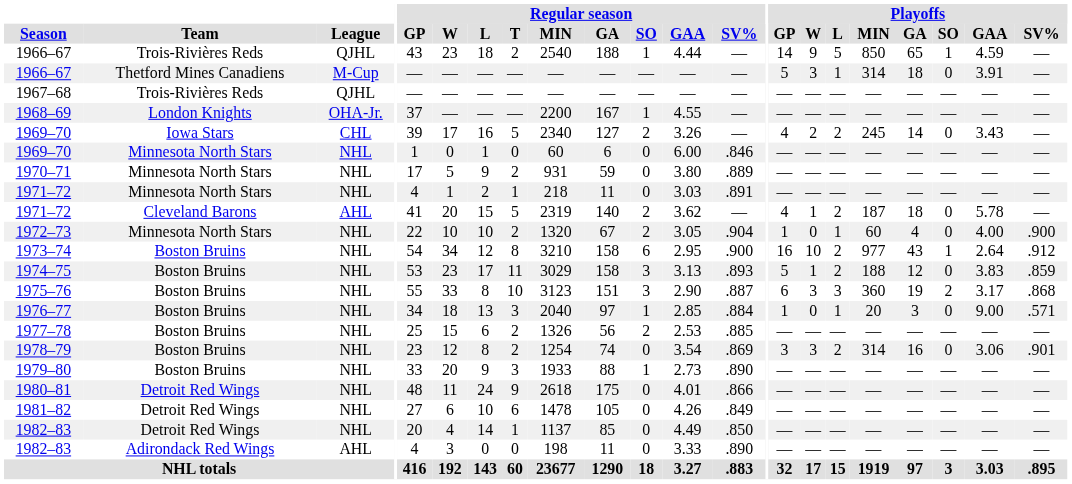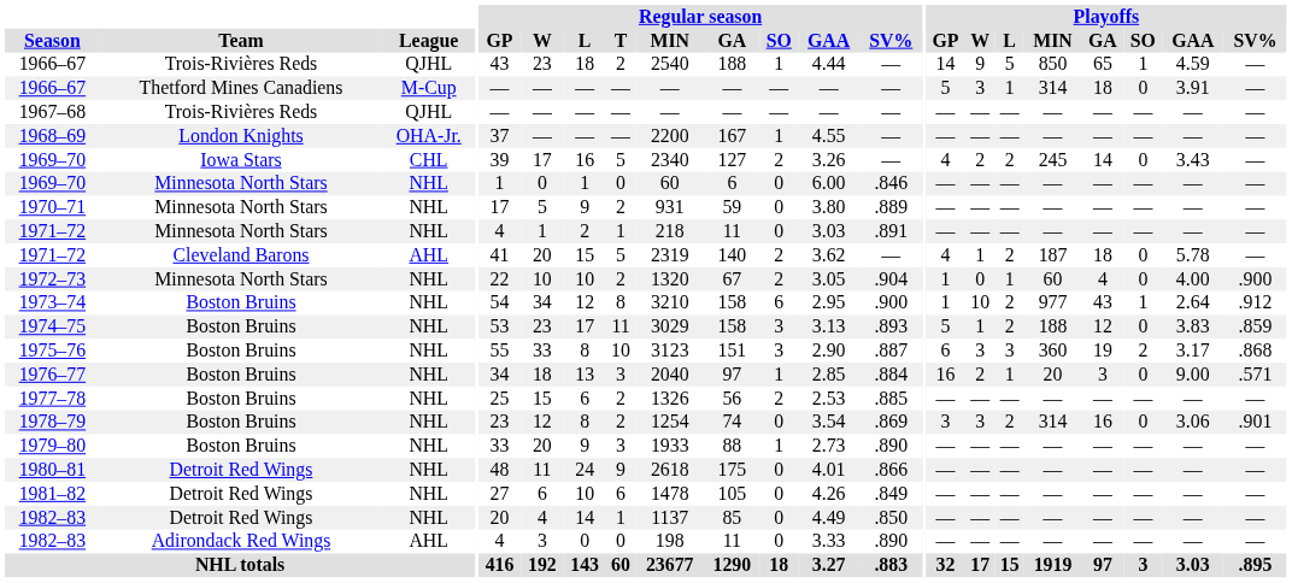 <table border="0" cellpadding="1" cellspacing="0" style="text-align:center; width:85%">
 <tr ALIGN="center" bgcolor="#e0e0e0">
 <th align="center" colspan="3" bgcolor="#ffffff"></th>
 <th align="center" rowspan="99" bgcolor="#ffffff"></th>
 <th align="center" colspan="9" bgcolor="#e0e0e0"><a href='#'>Regular season</a></th>
 <th align="center" rowspan="99" bgcolor="#ffffff"></th>
 <th align="center" colspan="8" bgcolor="#e0e0e0"><a href='#'>Playoffs</a></th>
 </tr>
 <tr ALIGN="center" bgcolor="#e0e0e0">
 <th><a href='#'>Season</a></th>
 <th>Team</th>
 <th>League</th>
 <th>GP</th>
 <th>W</th>
 <th>L</th>
 <th>T</th>
 <th>MIN</th>
 <th>GA</th>
 <th><a href='#'>SO</a></th>
 <th><a href='#'>GAA</a></th>
 <th><a href='#'>SV%</a></th>
 <th>GP</th>
 <th>W</th>
 <th>L</th>
 <th>MIN</th>
 <th>GA</th>
 <th>SO</th>
 <th>GAA</th>
 <th>SV%</th>
 </tr>
 <tr>
 <td>1966–67</td>
 <td>Trois-Rivières Reds</td>
 <td>QJHL</td>
 <td>43</td>
 <td>23</td>
 <td>18</td>
 <td>2</td>
 <td>2540</td>
 <td>188</td>
 <td>1</td>
 <td>4.44</td>
 <td>—</td>
 <td>14</td>
 <td>9</td>
 <td>5</td>
 <td>850</td>
 <td>65</td>
 <td>1</td>
 <td>4.59</td>
 <td>—</td>
 </tr>
 <tr bgcolor="#f0f0f0">
 <td><a href='#'>1966–67</a></td>
 <td>Thetford Mines Canadiens</td>
 <td><a href='#'>M-Cup</a></td>
 <td>—</td>
 <td>—</td>
 <td>—</td>
 <td>—</td>
 <td>—</td>
 <td>—</td>
 <td>—</td>
 <td>—</td>
 <td>—</td>
 <td>5</td>
 <td>3</td>
 <td>1</td>
 <td>314</td>
 <td>18</td>
 <td>0</td>
 <td>3.91</td>
 <td>—</td>
 </tr>
 <tr>
 <td>1967–68</td>
 <td>Trois-Rivières Reds</td>
 <td>QJHL</td>
 <td>—</td>
 <td>—</td>
 <td>—</td>
 <td>—</td>
 <td>—</td>
 <td>—</td>
 <td>—</td>
 <td>—</td>
 <td>—</td>
 <td>—</td>
 <td>—</td>
 <td>—</td>
 <td>—</td>
 <td>—</td>
 <td>—</td>
 <td>—</td>
 <td>—</td>
 </tr>
 <tr bgcolor="#f0f0f0">
 <td><a href='#'>1968–69</a></td>
 <td><a href='#'>London Knights</a></td>
 <td><a href='#'>OHA-Jr.</a></td>
 <td>37</td>
 <td>—</td>
 <td>—</td>
 <td>—</td>
 <td>2200</td>
 <td>167</td>
 <td>1</td>
 <td>4.55</td>
 <td>—</td>
 <td>—</td>
 <td>—</td>
 <td>—</td>
 <td>—</td>
 <td>—</td>
 <td>—</td>
 <td>—</td>
 <td>—</td>
 </tr>
 <tr>
 <td><a href='#'>1969–70</a></td>
 <td><a href='#'>Iowa Stars</a></td>
 <td><a href='#'>CHL</a></td>
 <td>39</td>
 <td>17</td>
 <td>16</td>
 <td>5</td>
 <td>2340</td>
 <td>127</td>
 <td>2</td>
 <td>3.26</td>
 <td>—</td>
 <td>4</td>
 <td>2</td>
 <td>2</td>
 <td>245</td>
 <td>14</td>
 <td>0</td>
 <td>3.43</td>
 <td>—</td>
 </tr>
 <tr bgcolor="#f0f0f0">
 <td><a href='#'>1969–70</a></td>
 <td><a href='#'>Minnesota North Stars</a></td>
 <td><a href='#'>NHL</a></td>
 <td>1</td>
 <td>0</td>
 <td>1</td>
 <td>0</td>
 <td>60</td>
 <td>6</td>
 <td>0</td>
 <td>6.00</td>
 <td>.846</td>
 <td>—</td>
 <td>—</td>
 <td>—</td>
 <td>—</td>
 <td>—</td>
 <td>—</td>
 <td>—</td>
 <td>—</td>
 </tr>
 <tr>
 <td><a href='#'>1970–71</a></td>
 <td>Minnesota North Stars</td>
 <td>NHL</td>
 <td>17</td>
 <td>5</td>
 <td>9</td>
 <td>2</td>
 <td>931</td>
 <td>59</td>
 <td>0</td>
 <td>3.80</td>
 <td>.889</td>
 <td>—</td>
 <td>—</td>
 <td>—</td>
 <td>—</td>
 <td>—</td>
 <td>—</td>
 <td>—</td>
 <td>—</td>
 </tr>
 <tr bgcolor="#f0f0f0">
 <td><a href='#'>1971–72</a></td>
 <td>Minnesota North Stars</td>
 <td>NHL</td>
 <td>4</td>
 <td>1</td>
 <td>2</td>
 <td>1</td>
 <td>218</td>
 <td>11</td>
 <td>0</td>
 <td>3.03</td>
 <td>.891</td>
 <td>—</td>
 <td>—</td>
 <td>—</td>
 <td>—</td>
 <td>—</td>
 <td>—</td>
 <td>—</td>
 <td>—</td>
 </tr>
 <tr>
 <td><a href='#'>1971–72</a></td>
 <td><a href='#'>Cleveland Barons</a></td>
 <td><a href='#'>AHL</a></td>
 <td>41</td>
 <td>20</td>
 <td>15</td>
 <td>5</td>
 <td>2319</td>
 <td>140</td>
 <td>2</td>
 <td>3.62</td>
 <td>—</td>
 <td>4</td>
 <td>1</td>
 <td>2</td>
 <td>187</td>
 <td>18</td>
 <td>0</td>
 <td>5.78</td>
 <td>—</td>
 </tr>
 <tr bgcolor="#f0f0f0">
 <td><a href='#'>1972–73</a></td>
 <td>Minnesota North Stars</td>
 <td>NHL</td>
 <td>22</td>
 <td>10</td>
 <td>10</td>
 <td>2</td>
 <td>1320</td>
 <td>67</td>
 <td>2</td>
 <td>3.05</td>
 <td>.904</td>
 <td>1</td>
 <td>0</td>
 <td>1</td>
 <td>60</td>
 <td>4</td>
 <td>0</td>
 <td>4.00</td>
 <td>.900</td>
 </tr>
 <tr>
 <td><a href='#'>1973–74</a></td>
 <td><a href='#'>Boston Bruins</a></td>
 <td>NHL</td>
 <td>54</td>
 <td>34</td>
 <td>12</td>
 <td>8</td>
 <td>3210</td>
 <td>158</td>
 <td>6</td>
 <td>2.95</td>
 <td>.900</td>
-<td>16</td>
+<td>1</td>
 <td>10</td>
 <td>2</td>
 <td>977</td>
 <td>43</td>
 <td>1</td>
 <td>2.64</td>
 <td>.912</td>
 </tr>
 <tr bgcolor="#f0f0f0">
 <td><a href='#'>1974–75</a></td>
 <td>Boston Bruins</td>
 <td>NHL</td>
 <td>53</td>
 <td>23</td>
 <td>17</td>
 <td>11</td>
 <td>3029</td>
 <td>158</td>
 <td>3</td>
 <td>3.13</td>
 <td>.893</td>
 <td>5</td>
 <td>1</td>
 <td>2</td>
 <td>188</td>
 <td>12</td>
 <td>0</td>
 <td>3.83</td>
 <td>.859</td>
 </tr>
 <tr>
 <td><a href='#'>1975–76</a></td>
 <td>Boston Bruins</td>
 <td>NHL</td>
 <td>55</td>
 <td>33</td>
 <td>8</td>
 <td>10</td>
 <td>3123</td>
 <td>151</td>
 <td>3</td>
 <td>2.90</td>
 <td>.887</td>
 <td>6</td>
 <td>3</td>
 <td>3</td>
 <td>360</td>
 <td>19</td>
 <td>2</td>
 <td>3.17</td>
 <td>.868</td>
 </tr>
 <tr bgcolor="#f0f0f0">
 <td><a href='#'>1976–77</a></td>
 <td>Boston Bruins</td>
 <td>NHL</td>
 <td>34</td>
 <td>18</td>
 <td>13</td>
 <td>3</td>
 <td>2040</td>
 <td>97</td>
 <td>1</td>
 <td>2.85</td>
 <td>.884</td>
-<td>1</td>
-<td>0</td>
+<td>16</td>
+<td>2</td>
 <td>1</td>
 <td>20</td>
 <td>3</td>
 <td>0</td>
 <td>9.00</td>
 <td>.571</td>
 </tr>
 <tr>
 <td><a href='#'>1977–78</a></td>
 <td>Boston Bruins</td>
 <td>NHL</td>
 <td>25</td>
 <td>15</td>
 <td>6</td>
 <td>2</td>
 <td>1326</td>
 <td>56</td>
 <td>2</td>
 <td>2.53</td>
 <td>.885</td>
 <td>—</td>
 <td>—</td>
 <td>—</td>
 <td>—</td>
 <td>—</td>
 <td>—</td>
 <td>—</td>
 <td>—</td>
 </tr>
 <tr bgcolor="#f0f0f0">
 <td><a href='#'>1978–79</a></td>
 <td>Boston Bruins</td>
 <td>NHL</td>
 <td>23</td>
 <td>12</td>
 <td>8</td>
 <td>2</td>
 <td>1254</td>
 <td>74</td>
 <td>0</td>
 <td>3.54</td>
 <td>.869</td>
 <td>3</td>
 <td>3</td>
 <td>2</td>
 <td>314</td>
 <td>16</td>
 <td>0</td>
 <td>3.06</td>
 <td>.901</td>
 </tr>
 <tr>
 <td><a href='#'>1979–80</a></td>
 <td>Boston Bruins</td>
 <td>NHL</td>
 <td>33</td>
 <td>20</td>
 <td>9</td>
 <td>3</td>
 <td>1933</td>
 <td>88</td>
 <td>1</td>
 <td>2.73</td>
 <td>.890</td>
 <td>—</td>
 <td>—</td>
 <td>—</td>
 <td>—</td>
 <td>—</td>
 <td>—</td>
 <td>—</td>
 <td>—</td>
 </tr>
 <tr bgcolor="#f0f0f0">
 <td><a href='#'>1980–81</a></td>
 <td><a href='#'>Detroit Red Wings</a></td>
 <td>NHL</td>
 <td>48</td>
 <td>11</td>
 <td>24</td>
 <td>9</td>
 <td>2618</td>
 <td>175</td>
 <td>0</td>
 <td>4.01</td>
 <td>.866</td>
 <td>—</td>
 <td>—</td>
 <td>—</td>
 <td>—</td>
 <td>—</td>
 <td>—</td>
 <td>—</td>
 <td>—</td>
 </tr>
 <tr>
 <td><a href='#'>1981–82</a></td>
 <td>Detroit Red Wings</td>
 <td>NHL</td>
 <td>27</td>
 <td>6</td>
 <td>10</td>
 <td>6</td>
 <td>1478</td>
 <td>105</td>
 <td>0</td>
 <td>4.26</td>
 <td>.849</td>
 <td>—</td>
 <td>—</td>
 <td>—</td>
 <td>—</td>
 <td>—</td>
 <td>—</td>
 <td>—</td>
 <td>—</td>
 </tr>
 <tr bgcolor="#f0f0f0">
 <td><a href='#'>1982–83</a></td>
 <td>Detroit Red Wings</td>
 <td>NHL</td>
 <td>20</td>
 <td>4</td>
 <td>14</td>
 <td>1</td>
 <td>1137</td>
 <td>85</td>
 <td>0</td>
 <td>4.49</td>
 <td>.850</td>
 <td>—</td>
 <td>—</td>
 <td>—</td>
 <td>—</td>
 <td>—</td>
 <td>—</td>
 <td>—</td>
 <td>—</td>
 </tr>
 <tr>
 <td><a href='#'>1982–83</a></td>
 <td><a href='#'>Adirondack Red Wings</a></td>
 <td>AHL</td>
 <td>4</td>
 <td>3</td>
 <td>0</td>
 <td>0</td>
 <td>198</td>
 <td>11</td>
 <td>0</td>
 <td>3.33</td>
 <td>.890</td>
 <td>—</td>
 <td>—</td>
 <td>—</td>
 <td>—</td>
 <td>—</td>
 <td>—</td>
 <td>—</td>
 <td>—</td>
 </tr>
 <tr bgcolor="#e0e0e0">
 <th colspan=3>NHL totals</th>
 <th>416</th>
 <th>192</th>
 <th>143</th>
 <th>60</th>
 <th>23677</th>
 <th>1290</th>
 <th>18</th>
 <th>3.27</th>
 <th>.883</th>
 <th>32</th>
 <th>17</th>
 <th>15</th>
 <th>1919</th>
 <th>97</th>
 <th>3</th>
 <th>3.03</th>
 <th>.895</th>
 </tr>
 </table>
